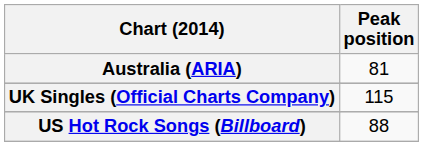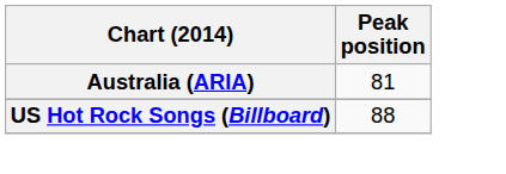 <table class="wikitable plainrowheaders sortable" style="text-align:center;">
 <tr>
 <th scope="col">Chart (2014)</th>
 <th scope="col">Peak<br>position</th>
 </tr>
 <tr>
 <th scope="row">Australia (<a href='#'>ARIA</a>)</th>
 <td>81</td>
 </tr>
 <tr>
 </tr>
 <tr>
 </tr>
 <tr>
-<th scope="row">UK Singles (<a href='#'>Official Charts Company</a>)</th>
-<td>115</td>
-</tr>
-<tr>
 </tr>
 <tr>
 <th scope="row">US <a href='#'>Hot Rock Songs</a> (<em><a href='#'>Billboard</a></em>)</th>
 <td>88</td>
 </tr>
 <tr>
 </tr>
 </table>
